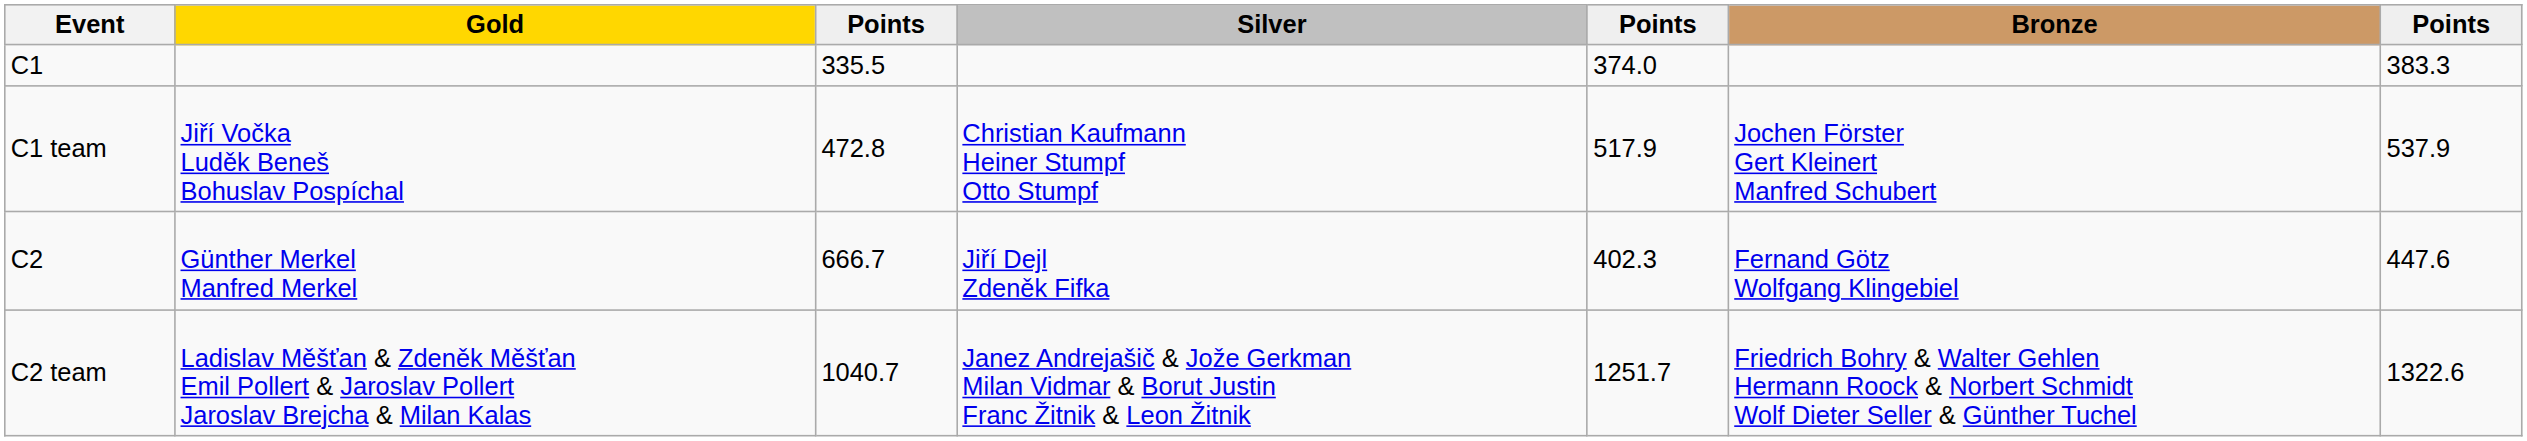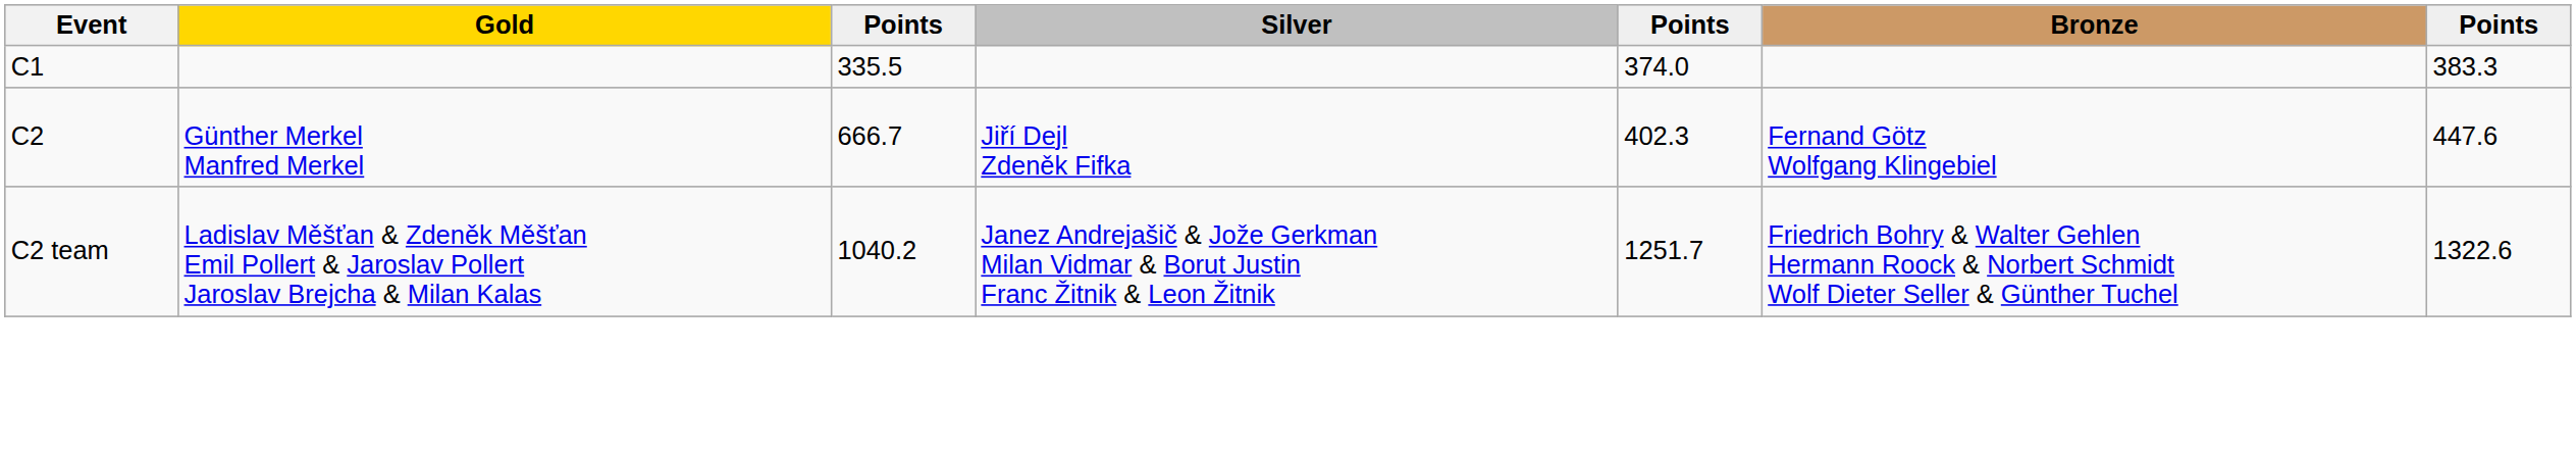 <table class="wikitable" width=100%>
 <tr>
 <th>Event</th>
 <td align=center bgcolor="gold"><strong>Gold</strong></td>
 <td align=center bgcolor="EFEFEF"><strong>Points</strong></td>
 <td align=center bgcolor="silver"><strong>Silver</strong></td>
 <td align=center bgcolor="EFEFEF"><strong>Points</strong></td>
 <td align=center bgcolor="CC9966"><strong>Bronze</strong></td>
 <td align=center bgcolor="EFEFEF"><strong>Points</strong></td>
 </tr>
 <tr>
 <td>C1</td>
 <td></td>
 <td>335.5</td>
 <td></td>
 <td>374.0</td>
 <td></td>
 <td>383.3</td>
 </tr>
 <tr>
-<td>C1 team</td>
-<td><br><a href='#'>Jiří Vočka</a><br><a href='#'>Luděk Beneš</a><br><a href='#'>Bohuslav Pospíchal</a></td>
-<td>472.8</td>
-<td><br><a href='#'>Christian Kaufmann</a><br><a href='#'>Heiner Stumpf</a><br><a href='#'>Otto Stumpf</a></td>
-<td>517.9</td>
-<td><br><a href='#'>Jochen Förster</a><br><a href='#'>Gert Kleinert</a><br><a href='#'>Manfred Schubert</a></td>
-<td>537.9</td>
-</tr>
-<tr>
 <td>C2</td>
 <td><br><a href='#'>Günther Merkel</a><br><a href='#'>Manfred Merkel</a></td>
 <td>666.7</td>
 <td><br><a href='#'>Jiří Dejl</a><br><a href='#'>Zdeněk Fifka</a></td>
 <td>402.3</td>
 <td><br><a href='#'>Fernand Götz</a><br><a href='#'>Wolfgang Klingebiel</a></td>
 <td>447.6</td>
 </tr>
 <tr>
 <td>C2 team</td>
 <td><br><a href='#'>Ladislav Měšťan</a> & <a href='#'>Zdeněk Měšťan</a><br><a href='#'>Emil Pollert</a> & <a href='#'>Jaroslav Pollert</a><br><a href='#'>Jaroslav Brejcha</a> & <a href='#'>Milan Kalas</a></td>
-<td>1040.7</td>
+<td>1040.2</td>
 <td><br><a href='#'>Janez Andrejašič</a> & <a href='#'>Jože Gerkman</a><br><a href='#'>Milan Vidmar</a> & <a href='#'>Borut Justin</a><br><a href='#'>Franc Žitnik</a> & <a href='#'>Leon Žitnik</a></td>
 <td>1251.7</td>
 <td><br><a href='#'>Friedrich Bohry</a> & <a href='#'>Walter Gehlen</a><br><a href='#'>Hermann Roock</a> & <a href='#'>Norbert Schmidt</a><br><a href='#'>Wolf Dieter Seller</a> & <a href='#'>Günther Tuchel</a></td>
 <td>1322.6</td>
 </tr>
 </table>
